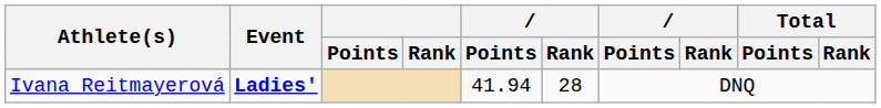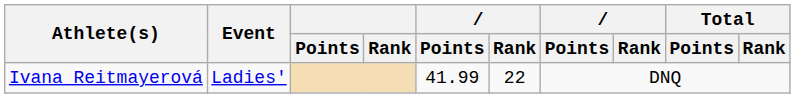 <table class="wikitable">
 <tr>
 <th rowspan="2">Athlete(s)</th>
 <th rowspan="2">Event</th>
 <th colspan="2"></th>
 <th colspan="2">/</th>
 <th colspan="2">/</th>
 <th colspan="2">Total</th>
 </tr>
 <tr>
 <th>Points</th>
 <th>Rank</th>
 <th>Points</th>
 <th>Rank</th>
 <th>Points</th>
 <th>Rank</th>
 <th>Points</th>
 <th>Rank</th>
 </tr>
 <tr align="center">
 <td><a href='#'>Ivana Reitmayerová</a></td>
-<td><strong><a href='#'>Ladies'</a></strong></td>
+<td><a href='#'>Ladies'</a></td>
 <td colspan= 2 bgcolor="wheat"></td>
-<td>41.94</td>
-<td>28</td>
+<td>41.99</td>
+<td>22</td>
 <td align="center" colspan=4>DNQ</td>
 </tr>
 </table>
